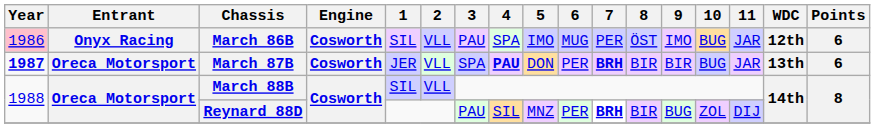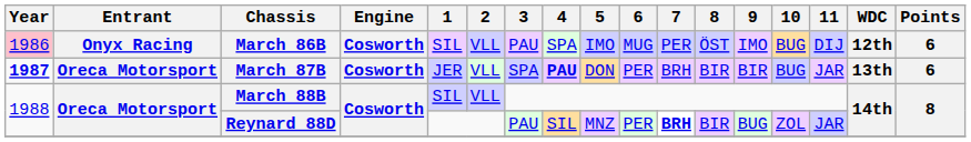 <table class="wikitable" style="text-align:center; font-size:85%">
 <tr>
 <th>Year</th>
 <th>Entrant</th>
 <th>Chassis</th>
 <th>Engine</th>
 <th>1</th>
 <th>2</th>
 <th>3</th>
 <th>4</th>
 <th>5</th>
 <th>6</th>
 <th>7</th>
 <th>8</th>
 <th>9</th>
 <th>10</th>
 <th>11</th>
 <th>WDC</th>
 <th>Points</th>
 </tr>
 <tr>
 <td style="background: pink;"><a href='#'>1986</a></td>
 <th nowrap><a href='#'>Onyx Racing</a></th>
 <th nowrap><a href='#'>March 86B</a></th>
 <th nowrap><a href='#'>Cosworth</a></th>
 <td style="background:#EFCFFF;"><a href='#'>SIL</a><br></td>
 <td style="background:#CFCFFF;"><a href='#'>VLL</a><br></td>
 <td style="background:#EFCFFF;"><a href='#'>PAU</a><br></td>
 <td style="background:#DFFFDF;"><a href='#'>SPA</a><br></td>
 <td style="background:#CFCFFF;"><a href='#'>IMO</a><br></td>
 <td style="background:#CFCFFF;"><a href='#'>MUG</a><br></td>
 <td style="background:#CFCFFF;"><a href='#'>PER</a><br></td>
 <td style="background:#CFCFFF;"><a href='#'>ÖST</a><br></td>
 <td style="background:#EFCFFF;"><a href='#'>IMO</a><br></td>
 <td style="background:#FFDF9F;"><a href='#'>BUG</a><br></td>
-<td style="background:#CFCFFF;"><a href='#'>JAR</a><br></td>
+<td style="background:#CFCFFF;"><a href='#'>DIJ</a><br></td>
 <th>12th</th>
 <th>6</th>
 </tr>
 <tr>
 <td><strong><a href='#'>1987</a></strong></td>
 <th nowrap><a href='#'>Oreca Motorsport</a></th>
 <th nowrap><a href='#'>March 87B</a></th>
 <th nowrap><a href='#'>Cosworth</a></th>
 <td style="background:#CFCFFF;"><a href='#'>JER</a><br></td>
 <td style="background:#DFFFDF;"><a href='#'>VLL</a><br></td>
 <td style="background:#CFCFFF;"><a href='#'>SPA</a><br></td>
 <td style="background:#EFCFFF;"><strong><a href='#'>PAU</a></strong><br></td>
 <td style="background:#FFDF9F;"><a href='#'>DON</a><br></td>
 <td style="background:#EFCFFF;"><a href='#'>PER</a><br></td>
-<td style="background:#EFCFFF;"><strong><a href='#'>BRH</a><br></strong></td>
+<td style="background:#EFCFFF;"><a href='#'>BRH</a><br></td>
 <td style="background:#EFCFFF;"><a href='#'>BIR</a><br></td>
 <td style="background:#EFCFFF;"><a href='#'>BIR</a><br></td>
 <td style="background:#CFCFFF;"><a href='#'>BUG</a><br></td>
 <td style="background:#EFCFFF;"><a href='#'>JAR</a><br></td>
 <th>13th</th>
 <th>6</th>
 </tr>
 <tr>
 <td rowspan=2><a href='#'>1988</a></td>
 <th nowrap rowspan=2><a href='#'>Oreca Motorsport</a></th>
 <th nowrap><a href='#'>March 88B</a></th>
 <th nowrap rowspan=2><a href='#'>Cosworth</a></th>
 <td style="background:#CFCFFF;"><a href='#'>SIL</a><br></td>
 <td style="background:#CFCFFF;"><a href='#'>VLL</a><br></td>
 <td colspan=9></td>
 <th rowspan=2>14th</th>
 <th rowspan=2>8</th>
 </tr>
 <tr>
 <th nowrap><a href='#'>Reynard 88D</a></th>
 <td colspan=2></td>
 <td style="background:#DFFFDF;"><a href='#'>PAU</a><br></td>
 <td style="background:#FFDF9F;"><a href='#'>SIL</a><br></td>
 <td style="background:#EFCFFF;"><a href='#'>MNZ</a><br></td>
 <td style="background:#DFFFDF;"><a href='#'>PER</a><br></td>
 <td style="background:#FFFFFF;"><strong><a href='#'>BRH</a><br></strong></td>
 <td style="background:#EFCFFF;"><a href='#'>BIR</a><br></td>
 <td style="background:#DFFFDF;"><a href='#'>BUG</a><br></td>
 <td style="background:#EFCFFF;"><a href='#'>ZOL</a><br></td>
-<td style="background:#CFCFFF;"><a href='#'>DIJ</a><br></td>
+<td style="background:#CFCFFF;"><a href='#'>JAR</a><br></td>
 </tr>
 <tr>
 </tr>
 </table>
